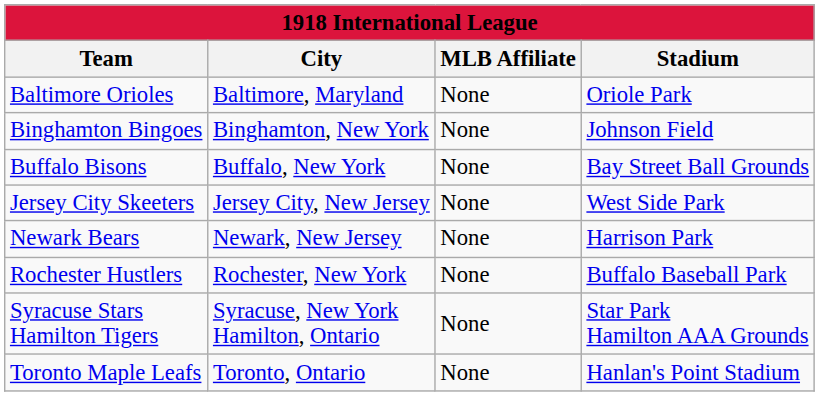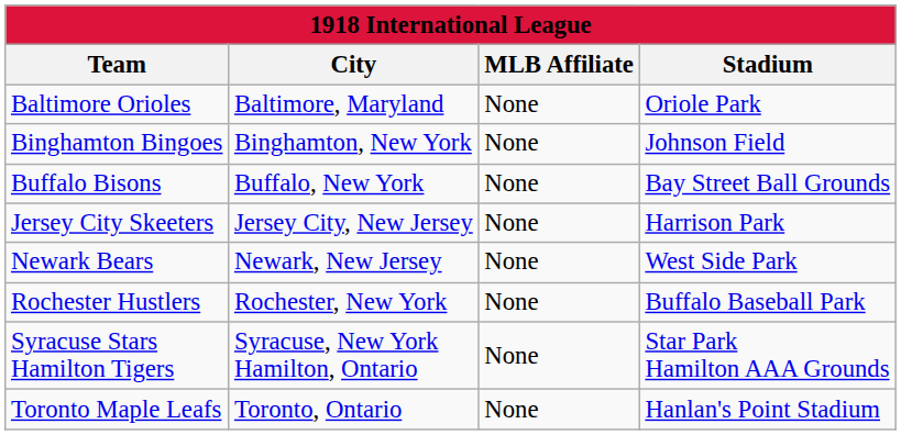 <table class="wikitable" style="width:auto">
 <tr>
 <td bgcolor="#DC143C" align="center" colspan="7"><strong><span>1918 International League</span></strong></td>
 </tr>
 <tr>
 <th>Team</th>
 <th>City</th>
 <th>MLB Affiliate</th>
 <th>Stadium</th>
 </tr>
 <tr>
 <td><a href='#'>Baltimore Orioles</a></td>
 <td><a href='#'>Baltimore</a>, <a href='#'>Maryland</a></td>
 <td>None</td>
 <td><a href='#'>Oriole Park</a></td>
 </tr>
 <tr>
 <td><a href='#'>Binghamton Bingoes</a></td>
 <td><a href='#'>Binghamton</a>, <a href='#'>New York</a></td>
 <td>None</td>
 <td><a href='#'>Johnson Field</a></td>
 </tr>
 <tr>
 <td><a href='#'>Buffalo Bisons</a></td>
 <td><a href='#'>Buffalo</a>, <a href='#'>New York</a></td>
 <td>None</td>
 <td><a href='#'>Bay Street Ball Grounds</a></td>
 </tr>
 <tr>
 <td><a href='#'>Jersey City Skeeters</a></td>
 <td><a href='#'>Jersey City</a>, <a href='#'>New Jersey</a></td>
 <td>None</td>
-<td><a href='#'>West Side Park</a></td>
+<td><a href='#'>Harrison Park</a></td>
 </tr>
 <tr>
 <td><a href='#'>Newark Bears</a></td>
 <td><a href='#'>Newark</a>, <a href='#'>New Jersey</a></td>
 <td>None</td>
-<td><a href='#'>Harrison Park</a></td>
+<td><a href='#'>West Side Park</a></td>
 </tr>
 <tr>
 <td><a href='#'>Rochester Hustlers</a></td>
 <td><a href='#'>Rochester</a>, <a href='#'>New York</a></td>
 <td>None</td>
 <td><a href='#'>Buffalo Baseball Park</a></td>
 </tr>
 <tr>
 <td><a href='#'>Syracuse Stars</a> <br> <a href='#'>Hamilton Tigers</a></td>
 <td><a href='#'>Syracuse</a>, <a href='#'>New York</a> <br> <a href='#'>Hamilton</a>, <a href='#'>Ontario</a></td>
 <td>None</td>
 <td><a href='#'>Star Park</a> <br> <a href='#'>Hamilton AAA Grounds</a></td>
 </tr>
 <tr>
 <td><a href='#'>Toronto Maple Leafs</a></td>
 <td><a href='#'>Toronto</a>, <a href='#'>Ontario</a></td>
 <td>None</td>
 <td><a href='#'>Hanlan's Point Stadium</a></td>
 </tr>
 </table>
